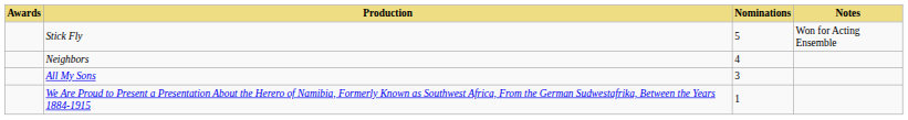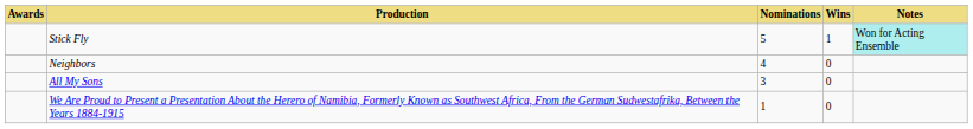 <table class="sortable wikitable" style="font-size:90%;">
 <tr>
 <th style="background:#EEDD82;">Awards</th>
 <th style="background:#EEDD82;">Production</th>
 <th style="background:#EEDD82;">Nominations</th>
+<th style="background:#EEDD82;">Wins</th>
 <th style="background:#EEDD82;" class="unsortable">Notes</th>
 </tr>
 <tr>
 <td></td>
 <td><em>Stick Fly</em></td>
 <td>5</td>
-<td>Won for Acting Ensemble</td>
+<td>1</td>
+<td style="background: paleturquoise;">Won for Acting Ensemble</td>
 </tr>
 <tr>
 <td></td>
 <td><em>Neighbors</em></td>
 <td>4</td>
+<td>0</td>
 <td></td>
 </tr>
 <tr>
 <td></td>
 <td><em><a href='#'>All My Sons</a></em></td>
 <td>3</td>
+<td>0</td>
 <td></td>
 </tr>
 <tr>
 <td></td>
 <td><em><a href='#'>We Are Proud to Present a Presentation About the Herero of Namibia, Formerly Known as Southwest Africa, From the German Sudwestafrika, Between the Years 1884-1915</a></em></td>
 <td>1</td>
+<td>0</td>
 <td></td>
 </tr>
 </table>
